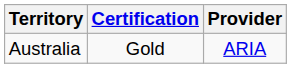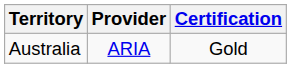 <table class="wikitable" style="text-align:center;">
 <tr>
 <th>Territory</th>
+<th>Provider</th>
 <th><a href='#'>Certification</a></th>
-<th>Provider</th>
 </tr>
 <tr>
 <td style="text-align:left;">Australia</td>
+<td><a href='#'>ARIA</a></td>
 <td>Gold</td>
-<td><a href='#'>ARIA</a></td>
 </tr>
 </table>
